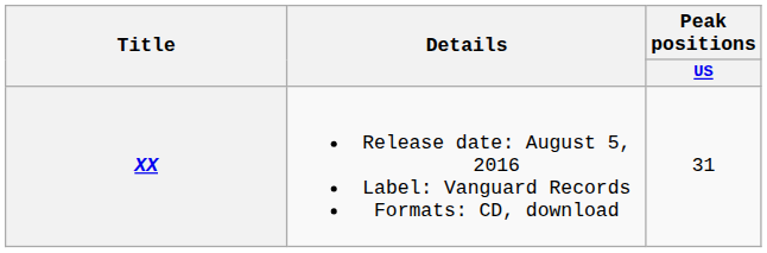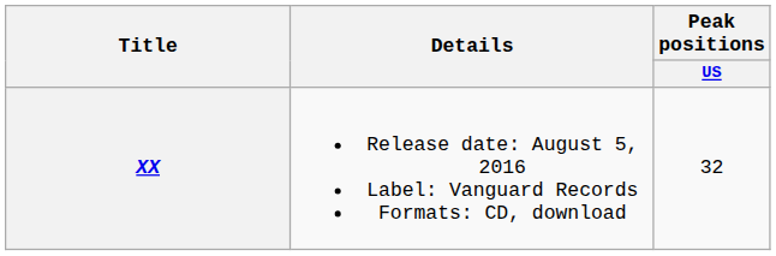 <table class="wikitable plainrowheaders" style="text-align:center;">
 <tr>
 <th rowspan="2" style="width:14em;">Title</th>
 <th rowspan="2" style="width:18em;">Details</th>
 <th>Peak positions</th>
 </tr>
 <tr style="font-size:smaller;">
 <th style="width:35px;"><a href='#'>US</a><br></th>
 </tr>
 <tr>
 <th scope="row"><em><a href='#'>XX</a></em></th>
 <td><br><ul><li>Release date: August 5, 2016</li><li>Label: Vanguard Records</li><li>Formats: CD, download</li></ul></td>
-<td>31</td>
+<td>32</td>
 </tr>
 </table>
